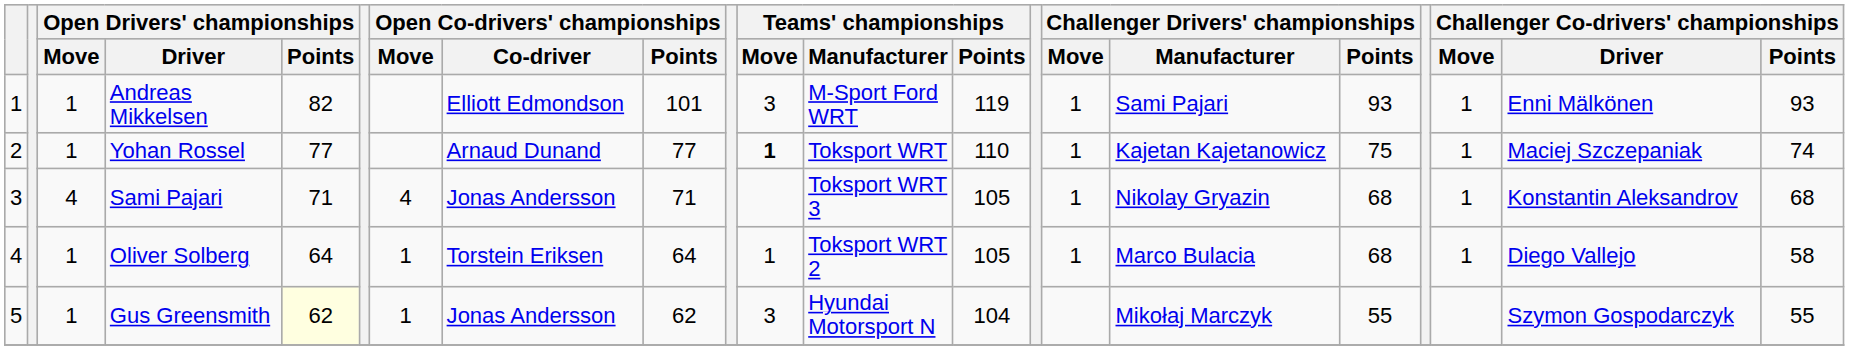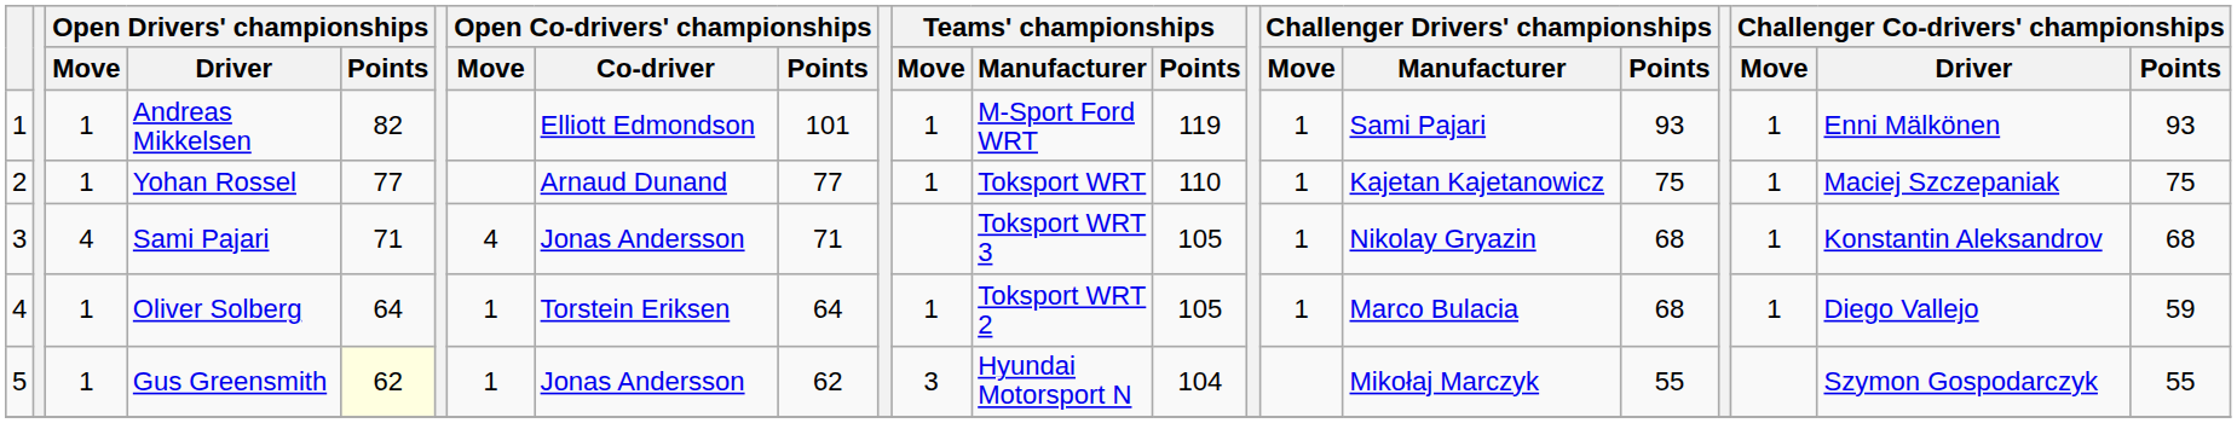 <table class="wikitable" style="font-size:85%;">
 <tr>
 <th rowspan="2"></th>
 <th rowspan="7" style="width:5px;"></th>
 <th colspan="3" nowrap>Open Drivers' championships</th>
 <th rowspan="7" style="width:5px;"></th>
 <th colspan="3" nowrap>Open Co-drivers' championships</th>
 <th rowspan="7" style="width:5px;"></th>
 <th colspan="3" nowrap>Teams' championships</th>
 <th rowspan="7" style="width:5px;"></th>
 <th colspan="3" nowrap>Challenger Drivers' championships</th>
 <th rowspan="7" style="width:5px;"></th>
 <th colspan="3" nowrap>Challenger Co-drivers' championships</th>
 </tr>
 <tr>
 <th>Move</th>
 <th>Driver</th>
 <th>Points</th>
 <th>Move</th>
 <th>Co-driver</th>
 <th>Points</th>
 <th>Move</th>
 <th>Manufacturer</th>
 <th>Points</th>
 <th>Move</th>
 <th>Manufacturer</th>
 <th>Points</th>
 <th>Move</th>
 <th>Driver</th>
 <th>Points</th>
 </tr>
 <tr>
 <td align="center">1</td>
 <td align="center"> 1</td>
 <td><a href='#'>Andreas Mikkelsen</a></td>
 <td align="center">82</td>
 <td align="center"></td>
 <td><a href='#'>Elliott Edmondson</a></td>
 <td align="center">101</td>
-<td align="center"> 3</td>
+<td align="center"> 1</td>
 <td><a href='#'>M-Sport Ford WRT</a></td>
 <td align="center">119</td>
 <td align="center"> 1</td>
 <td><a href='#'>Sami Pajari</a></td>
 <td align="center">93</td>
 <td align="center"> 1</td>
 <td><a href='#'>Enni Mälkönen</a></td>
 <td align="center">93</td>
 </tr>
 <tr>
 <td align="center">2</td>
 <td align="center"> 1</td>
 <td><a href='#'>Yohan Rossel</a></td>
 <td align="center">77</td>
 <td align="center"></td>
 <td><a href='#'>Arnaud Dunand</a></td>
 <td align="center">77</td>
-<td align="center"><strong> 1</strong></td>
+<td align="center"> 1</td>
 <td><a href='#'>Toksport WRT</a></td>
 <td align="center">110</td>
 <td align="center"> 1</td>
 <td><a href='#'>Kajetan Kajetanowicz</a></td>
 <td align="center">75</td>
 <td align="center"> 1</td>
 <td><a href='#'>Maciej Szczepaniak</a></td>
-<td align="center">74</td>
+<td align="center">75</td>
 </tr>
 <tr>
 <td align="center">3</td>
 <td align="center"> 4</td>
 <td><a href='#'>Sami Pajari</a></td>
 <td align="center">71</td>
 <td align="center"> 4</td>
 <td><a href='#'>Jonas Andersson</a></td>
 <td align="center">71</td>
 <td align="center"></td>
 <td><a href='#'>Toksport WRT 3</a></td>
 <td align="center">105</td>
 <td align="center"> 1</td>
 <td><a href='#'>Nikolay Gryazin</a></td>
 <td align="center">68</td>
 <td align="center"> 1</td>
 <td><a href='#'>Konstantin Aleksandrov</a></td>
 <td align="center">68</td>
 </tr>
 <tr>
 <td align="center">4</td>
 <td align="center"> 1</td>
 <td><a href='#'>Oliver Solberg</a></td>
 <td align="center">64</td>
 <td align="center"> 1</td>
 <td><a href='#'>Torstein Eriksen</a></td>
 <td align="center">64</td>
 <td align="center"> 1</td>
 <td><a href='#'>Toksport WRT 2</a></td>
 <td align="center">105</td>
 <td align="center"> 1</td>
 <td><a href='#'>Marco Bulacia</a></td>
 <td align="center">68</td>
 <td align="center"> 1</td>
 <td><a href='#'>Diego Vallejo</a></td>
-<td align="center">58</td>
+<td align="center">59</td>
 </tr>
 <tr>
 <td align="center">5</td>
 <td align="center"> 1</td>
 <td><a href='#'>Gus Greensmith</a></td>
 <td align="center" style="background: lightyellow;">62</td>
 <td align="center"> 1</td>
 <td><a href='#'>Jonas Andersson</a></td>
 <td align="center">62</td>
 <td align="center"> 3</td>
 <td><a href='#'>Hyundai Motorsport N</a></td>
 <td align="center">104</td>
 <td align="center"></td>
 <td><a href='#'>Mikołaj Marczyk</a></td>
 <td align="center">55</td>
 <td align="center"></td>
 <td><a href='#'>Szymon Gospodarczyk</a></td>
 <td align="center">55</td>
 </tr>
 <tr>
 </tr>
 </table>
